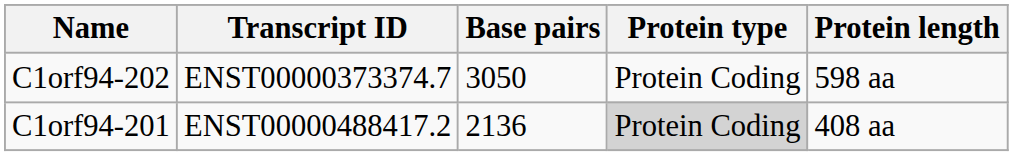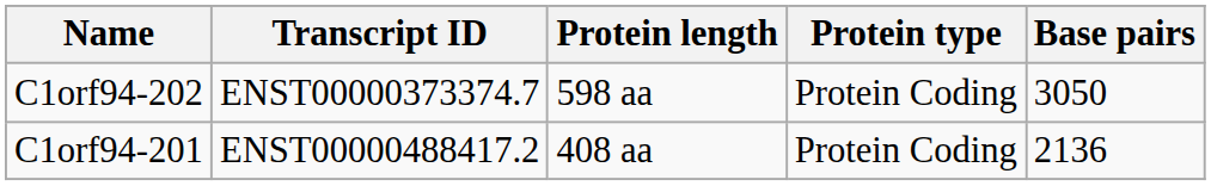 <table class="wikitable">
 <tr>
 <th>Name</th>
 <th>Transcript ID</th>
+<th>Protein length</th>
+<th>Protein type</th>
 <th>Base pairs</th>
-<th>Protein type</th>
-<th>Protein length</th>
 </tr>
 <tr>
 <td>C1orf94-202</td>
 <td>ENST00000373374.7</td>
+<td>598 aa</td>
+<td>Protein Coding</td>
 <td>3050</td>
-<td>Protein Coding</td>
-<td>598 aa</td>
 </tr>
 <tr>
 <td>C1orf94-201</td>
 <td>ENST00000488417.2</td>
+<td>408 aa</td>
+<td>Protein Coding</td>
 <td>2136</td>
-<td style="background: lightgrey;">Protein Coding</td>
-<td>408 aa</td>
 </tr>
 </table>
